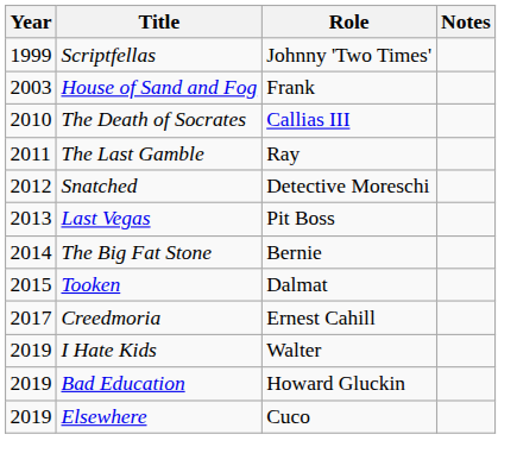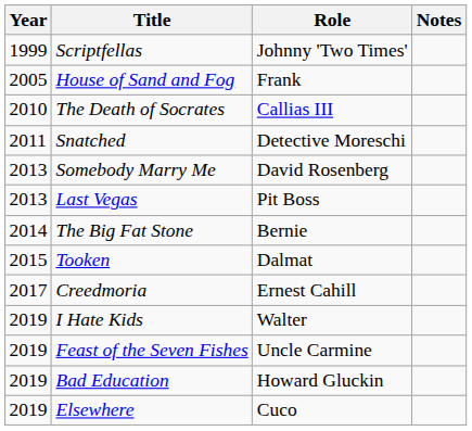 <table class="wikitable sortable">
 <tr>
 <th>Year</th>
 <th>Title</th>
 <th>Role</th>
 <th>Notes</th>
 </tr>
 <tr>
 <td>1999</td>
 <td><em>Scriptfellas</em></td>
 <td>Johnny 'Two Times'</td>
 <td></td>
 </tr>
 <tr>
-<td>2003</td>
+<td>2005</td>
 <td><a href='#'><em>House of Sand and Fog</em></a></td>
 <td>Frank</td>
 <td></td>
 </tr>
 <tr>
 <td>2010</td>
 <td><em>The Death of Socrates</em></td>
 <td><a href='#'>Callias III</a></td>
 <td></td>
 </tr>
 <tr>
 <td>2011</td>
-<td><em>The Last Gamble</em></td>
-<td>Ray</td>
+<td><em>Snatched</em></td>
+<td>Detective Moreschi</td>
 <td></td>
 </tr>
 <tr>
-<td>2012</td>
-<td><em>Snatched</em></td>
-<td>Detective Moreschi</td>
+<td>2013</td>
+<td><em>Somebody Marry Me</em></td>
+<td>David Rosenberg</td>
 <td></td>
 </tr>
 <tr>
 <td>2013</td>
 <td><em><a href='#'>Last Vegas</a></em></td>
 <td>Pit Boss</td>
 <td></td>
 </tr>
 <tr>
 <td>2014</td>
 <td><em>The Big Fat Stone</em></td>
 <td>Bernie</td>
 <td></td>
 </tr>
 <tr>
 <td>2015</td>
 <td><em><a href='#'>Tooken</a></em></td>
 <td>Dalmat</td>
 <td></td>
 </tr>
 <tr>
 <td>2017</td>
 <td><em>Creedmoria</em></td>
 <td>Ernest Cahill</td>
 <td></td>
 </tr>
 <tr>
 <td>2019</td>
 <td><em>I Hate Kids</em></td>
 <td>Walter</td>
 <td></td>
 </tr>
 <tr>
 <td>2019</td>
+<td><a href='#'><em>Feast of the Seven Fishes</em></a></td>
+<td>Uncle Carmine</td>
+<td></td>
+</tr>
+<tr>
+<td>2019</td>
 <td><a href='#'><em>Bad Education</em></a></td>
 <td>Howard Gluckin</td>
 <td></td>
 </tr>
 <tr>
 <td>2019</td>
 <td><a href='#'><em>Elsewhere</em></a></td>
 <td>Cuco</td>
 <td></td>
 </tr>
 </table>
